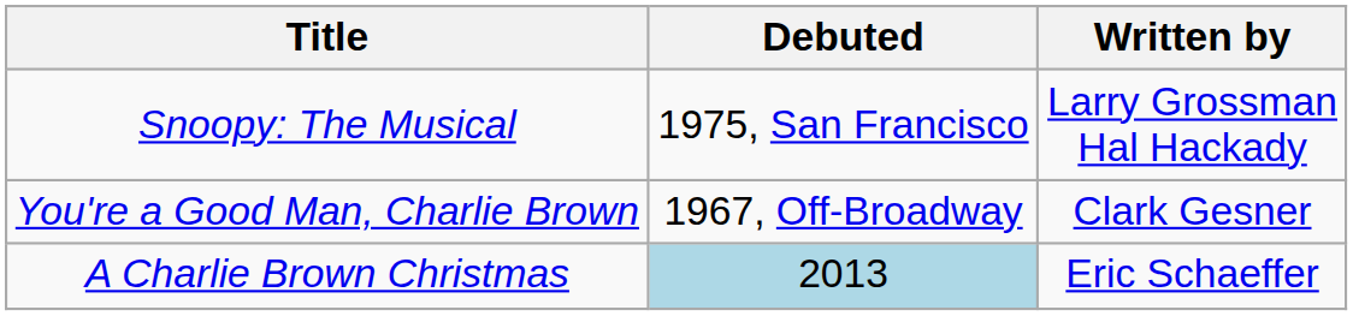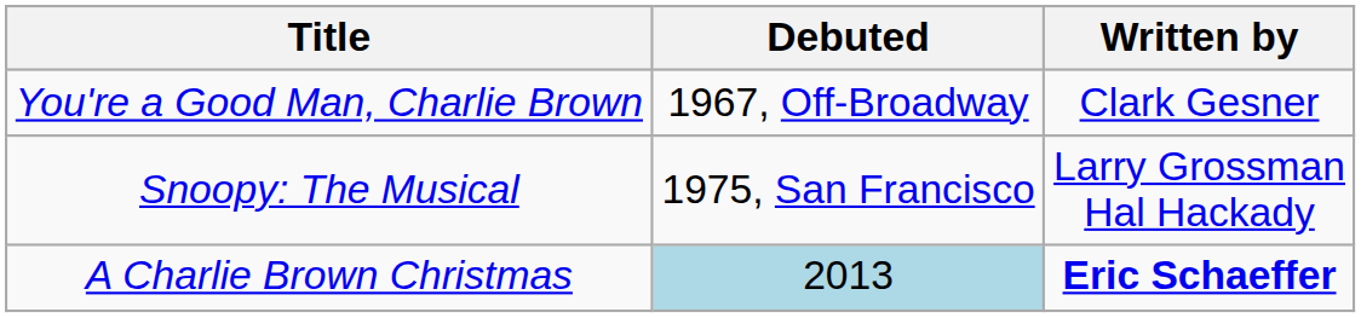 <table class="wikitable">
 <tr>
 <th>Title</th>
 <th>Debuted</th>
 <th>Written by</th>
 </tr>
 <tr>
+<td style="text-align:center"><em><a href='#'>You're a Good Man, Charlie Brown</a></em></td>
+<td style="text-align:center">1967, <a href='#'>Off-Broadway</a></td>
+<td style="text-align:center"><a href='#'>Clark Gesner</a></td>
+</tr>
+<tr>
 <td style="text-align:center"><em><a href='#'>Snoopy: The Musical</a></em></td>
 <td style="text-align:center">1975, <a href='#'>San Francisco</a></td>
 <td style="text-align:center"><a href='#'>Larry Grossman</a><br><a href='#'>Hal Hackady</a></td>
 </tr>
 <tr>
-<td style="text-align:center"><em><a href='#'>You're a Good Man, Charlie Brown</a></em></td>
-<td style="text-align:center">1967, <a href='#'>Off-Broadway</a></td>
-<td style="text-align:center"><a href='#'>Clark Gesner</a></td>
-</tr>
-<tr>
 <td style="text-align:center"><em><a href='#'>A Charlie Brown Christmas</a></em></td>
 <td style="background: lightblue; text-align:center">2013</td>
-<td style="text-align:center"><a href='#'>Eric Schaeffer</a></td>
+<td style="text-align:center"><strong><a href='#'>Eric Schaeffer</a></strong></td>
 </tr>
 </table>
